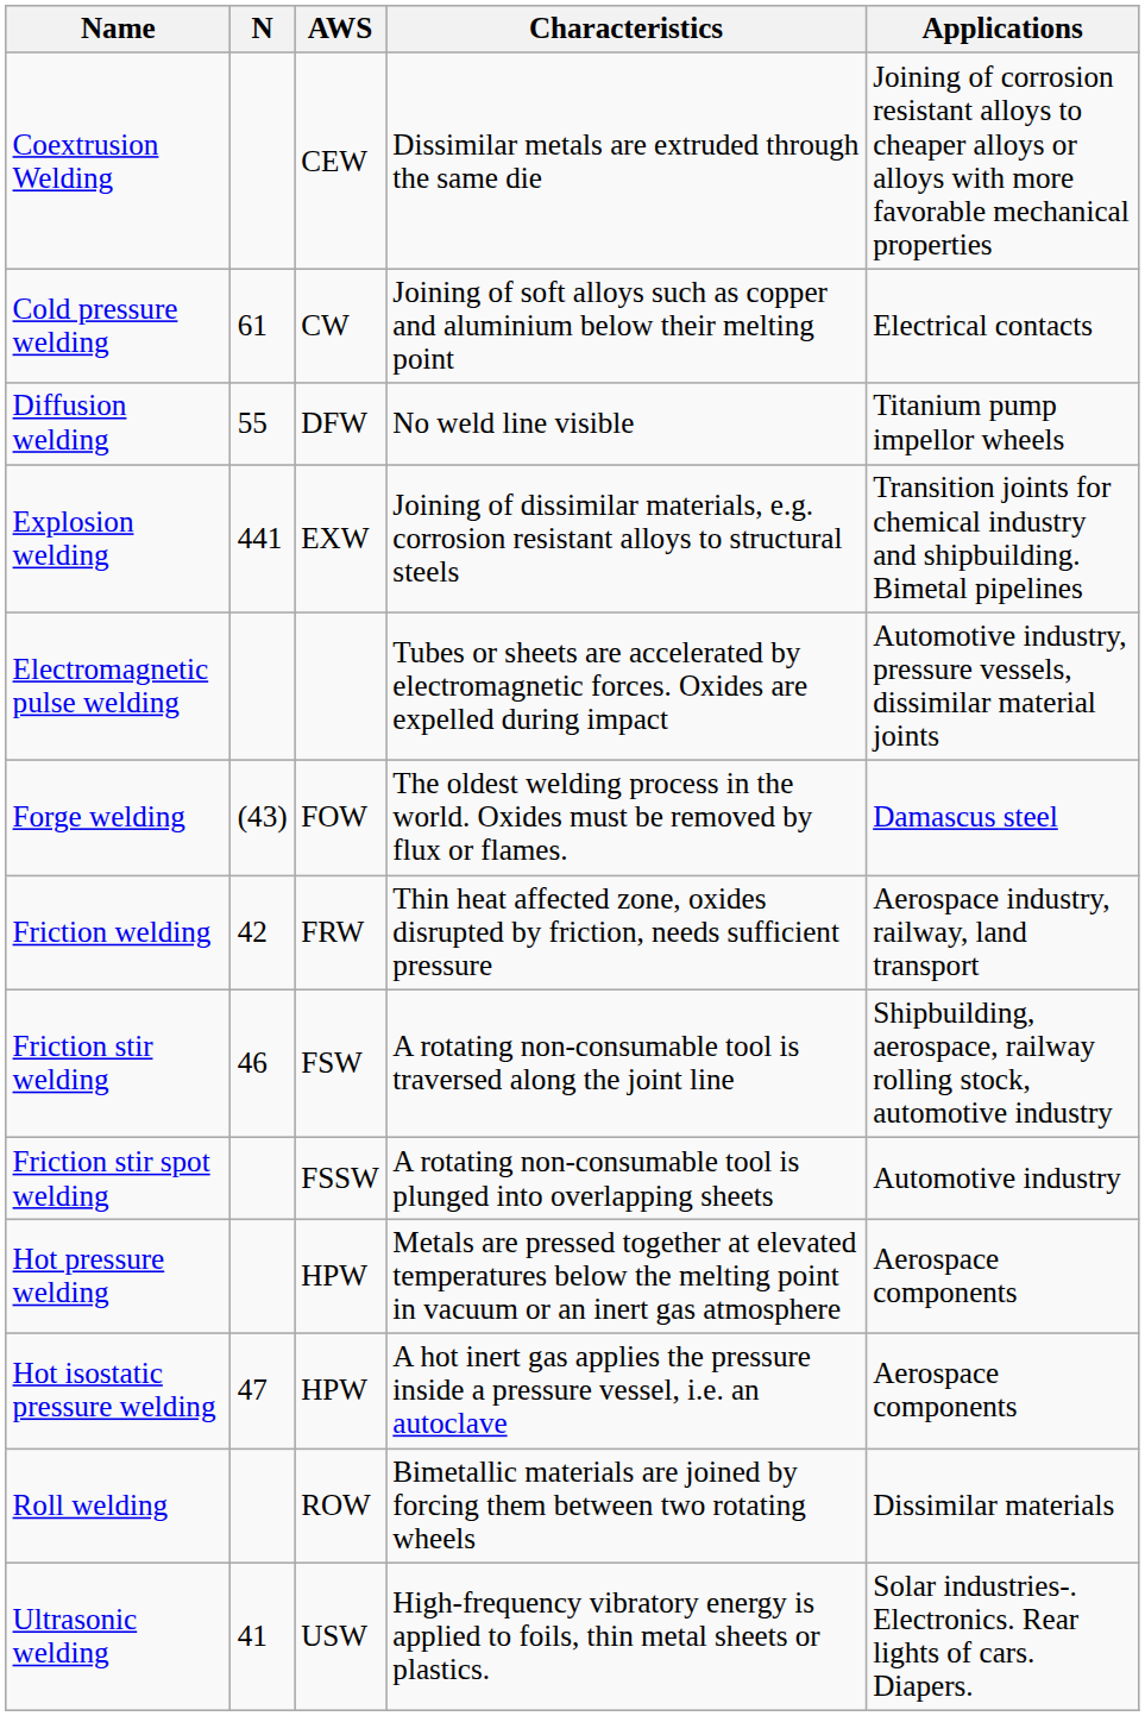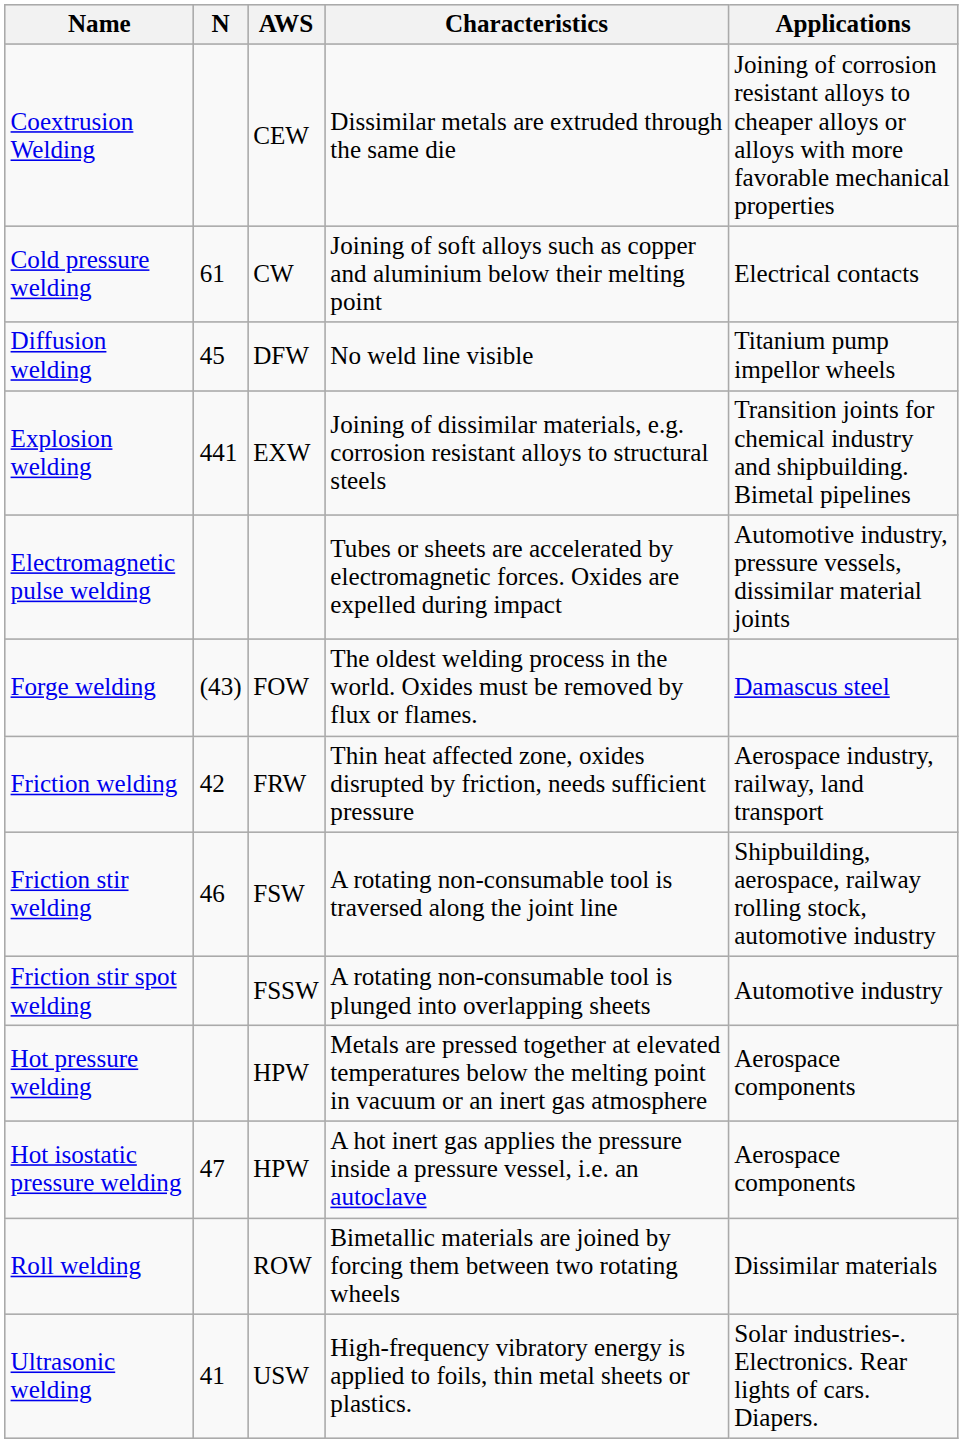 <table class="wikitable">
 <tr>
 <th width=20%>Name</th>
 <th width=5%>N</th>
 <th width=5%>AWS</th>
 <th width=45%>Characteristics</th>
 <th width=25%>Applications</th>
 </tr>
 <tr>
 <td><a href='#'>Coextrusion Welding</a></td>
 <td></td>
 <td>CEW</td>
 <td>Dissimilar metals are extruded through the same die</td>
 <td>Joining of corrosion resistant alloys to cheaper alloys or alloys with more favorable mechanical properties</td>
 </tr>
 <tr>
 <td><a href='#'>Cold pressure welding</a></td>
 <td>61</td>
 <td>CW</td>
 <td>Joining of soft alloys such as copper and aluminium below their melting point</td>
 <td>Electrical contacts</td>
 </tr>
 <tr>
 <td><a href='#'>Diffusion welding</a></td>
-<td>55</td>
+<td>45</td>
 <td>DFW</td>
 <td>No weld line visible</td>
 <td>Titanium pump impellor wheels</td>
 </tr>
 <tr>
 <td><a href='#'>Explosion welding</a></td>
 <td>441</td>
 <td>EXW</td>
 <td>Joining of dissimilar materials, e.g. corrosion resistant alloys to structural steels</td>
 <td>Transition joints for chemical industry and shipbuilding. Bimetal pipelines</td>
 </tr>
 <tr>
 <td><a href='#'>Electromagnetic pulse welding</a></td>
 <td></td>
 <td></td>
 <td>Tubes or sheets are accelerated by electromagnetic forces. Oxides are expelled during impact</td>
 <td>Automotive industry, pressure vessels, dissimilar material joints</td>
 </tr>
 <tr>
 <td><a href='#'>Forge welding</a></td>
 <td>(43)</td>
 <td>FOW</td>
 <td>The oldest welding process in the world. Oxides must be removed by flux or flames.</td>
 <td><a href='#'>Damascus steel</a></td>
 </tr>
 <tr>
 <td><a href='#'>Friction welding</a></td>
 <td>42</td>
 <td>FRW</td>
 <td>Thin heat affected zone, oxides disrupted by friction, needs sufficient pressure</td>
 <td>Aerospace industry, railway, land transport</td>
 </tr>
 <tr>
 <td><a href='#'>Friction stir welding</a></td>
 <td>46</td>
 <td>FSW</td>
 <td>A rotating non-consumable tool is traversed along the joint line</td>
 <td>Shipbuilding, aerospace, railway rolling stock, automotive industry</td>
 </tr>
 <tr>
 <td><a href='#'>Friction stir spot welding</a></td>
 <td></td>
 <td>FSSW</td>
 <td>A rotating non-consumable tool is plunged into overlapping sheets</td>
 <td>Automotive industry</td>
 </tr>
 <tr>
 <td><a href='#'>Hot pressure welding</a></td>
 <td></td>
 <td>HPW</td>
 <td>Metals are pressed together at elevated temperatures below the melting point in vacuum or an inert gas atmosphere</td>
 <td>Aerospace components</td>
 </tr>
 <tr>
 <td><a href='#'>Hot isostatic pressure welding</a></td>
 <td>47</td>
 <td>HPW</td>
 <td>A hot inert gas applies the pressure inside a pressure vessel, i.e. an <a href='#'>autoclave</a></td>
 <td>Aerospace components</td>
 </tr>
 <tr>
 <td><a href='#'>Roll welding</a></td>
 <td></td>
 <td>ROW</td>
 <td>Bimetallic materials are joined by forcing them between two rotating wheels</td>
 <td>Dissimilar materials</td>
 </tr>
 <tr>
 <td><a href='#'>Ultrasonic welding</a></td>
 <td>41</td>
 <td>USW</td>
 <td>High-frequency vibratory energy is applied to foils, thin metal sheets or plastics.</td>
 <td>Solar industries-. Electronics. Rear lights of cars. Diapers.</td>
 </tr>
 </table>
